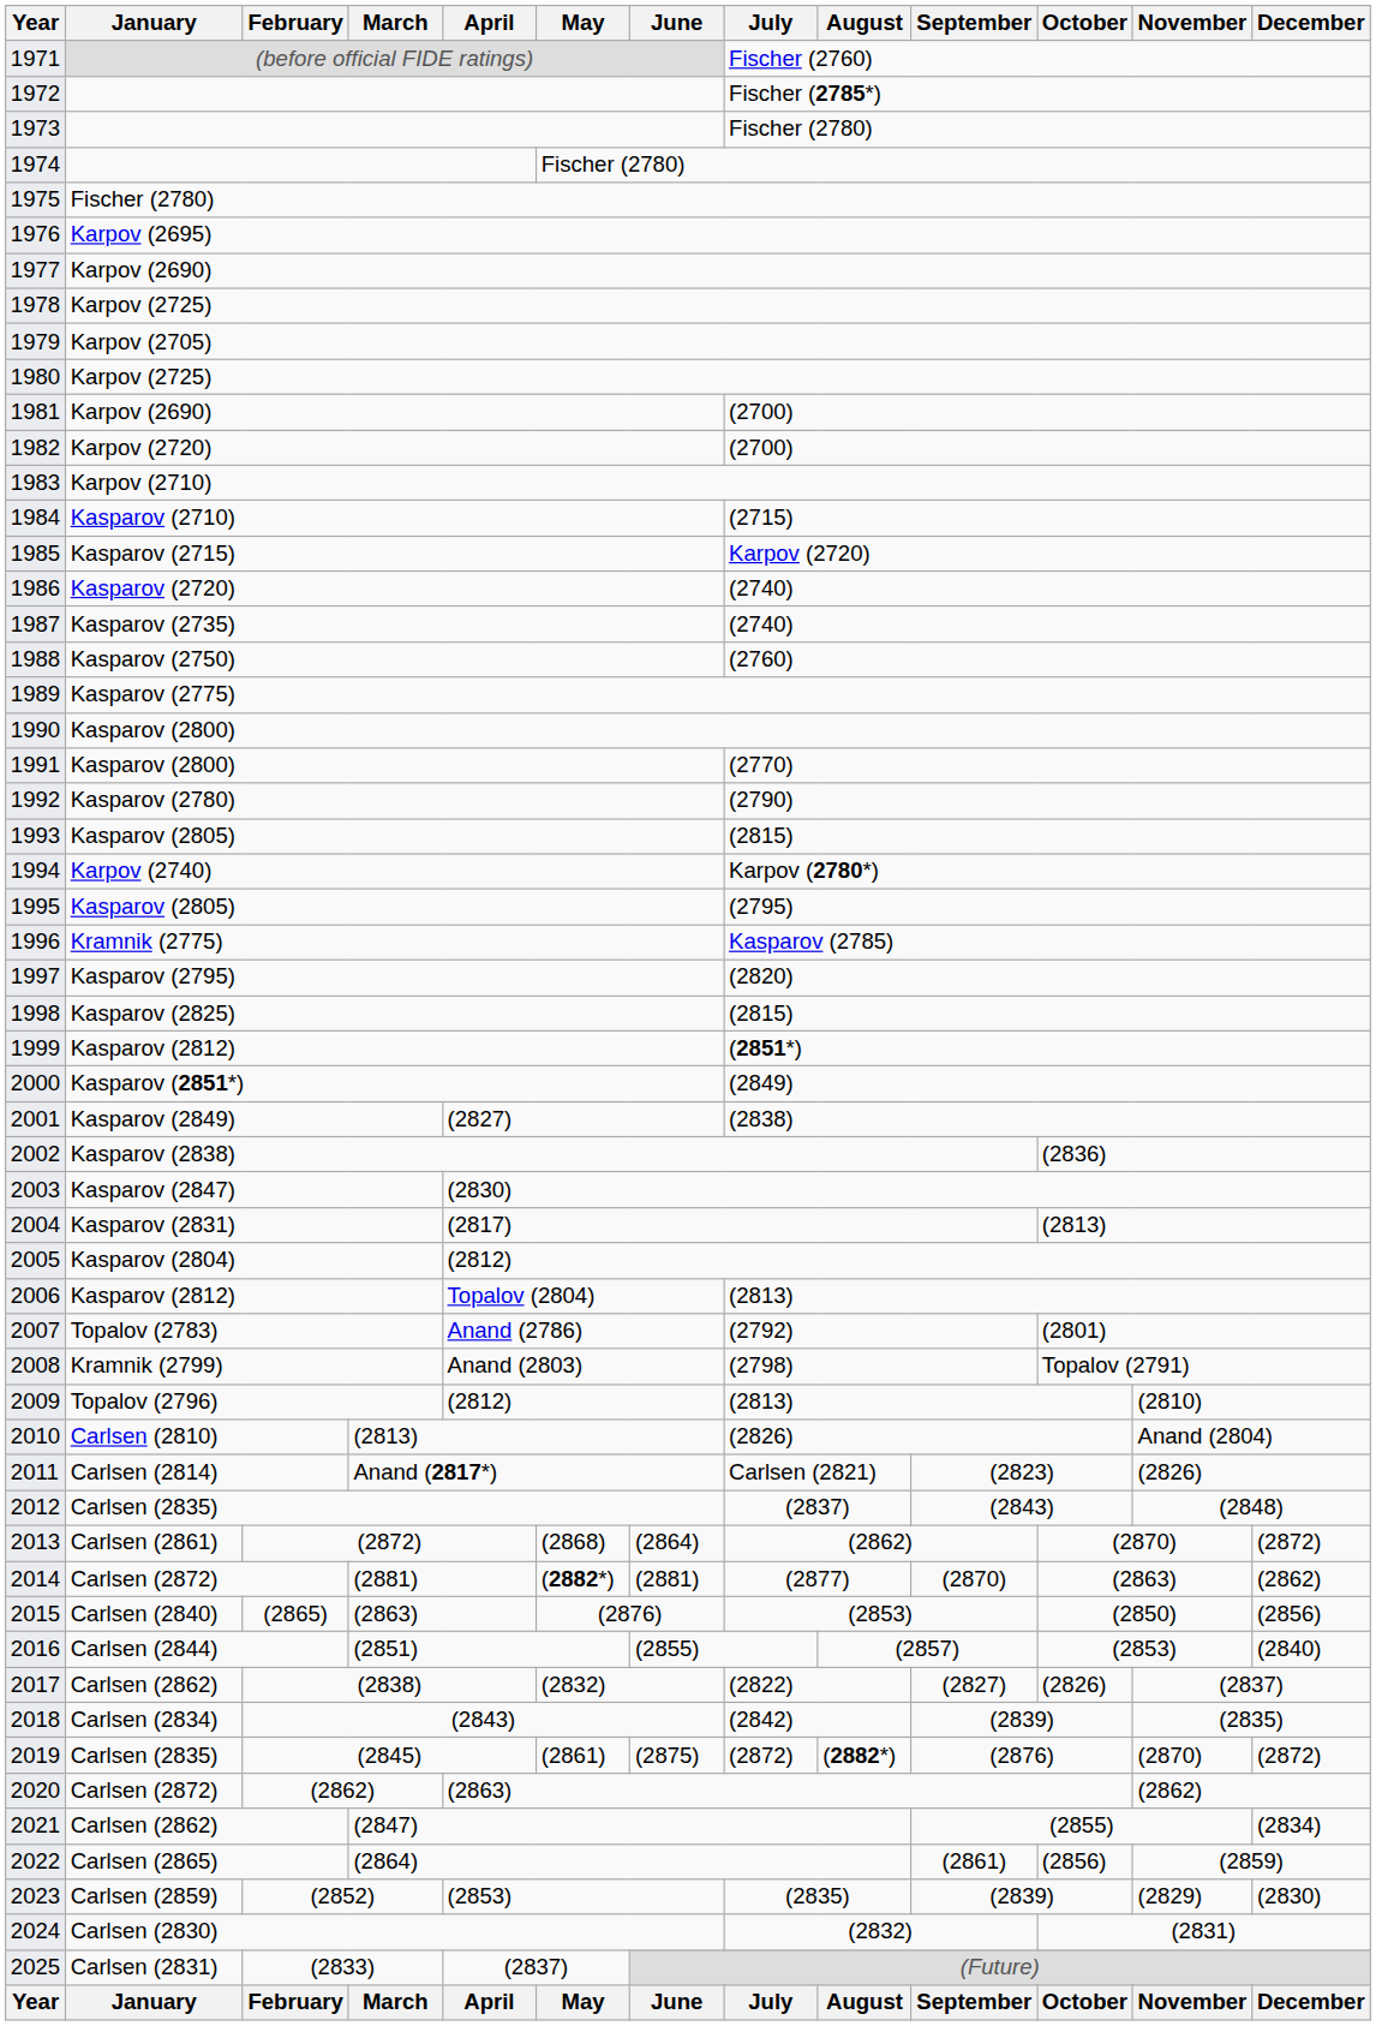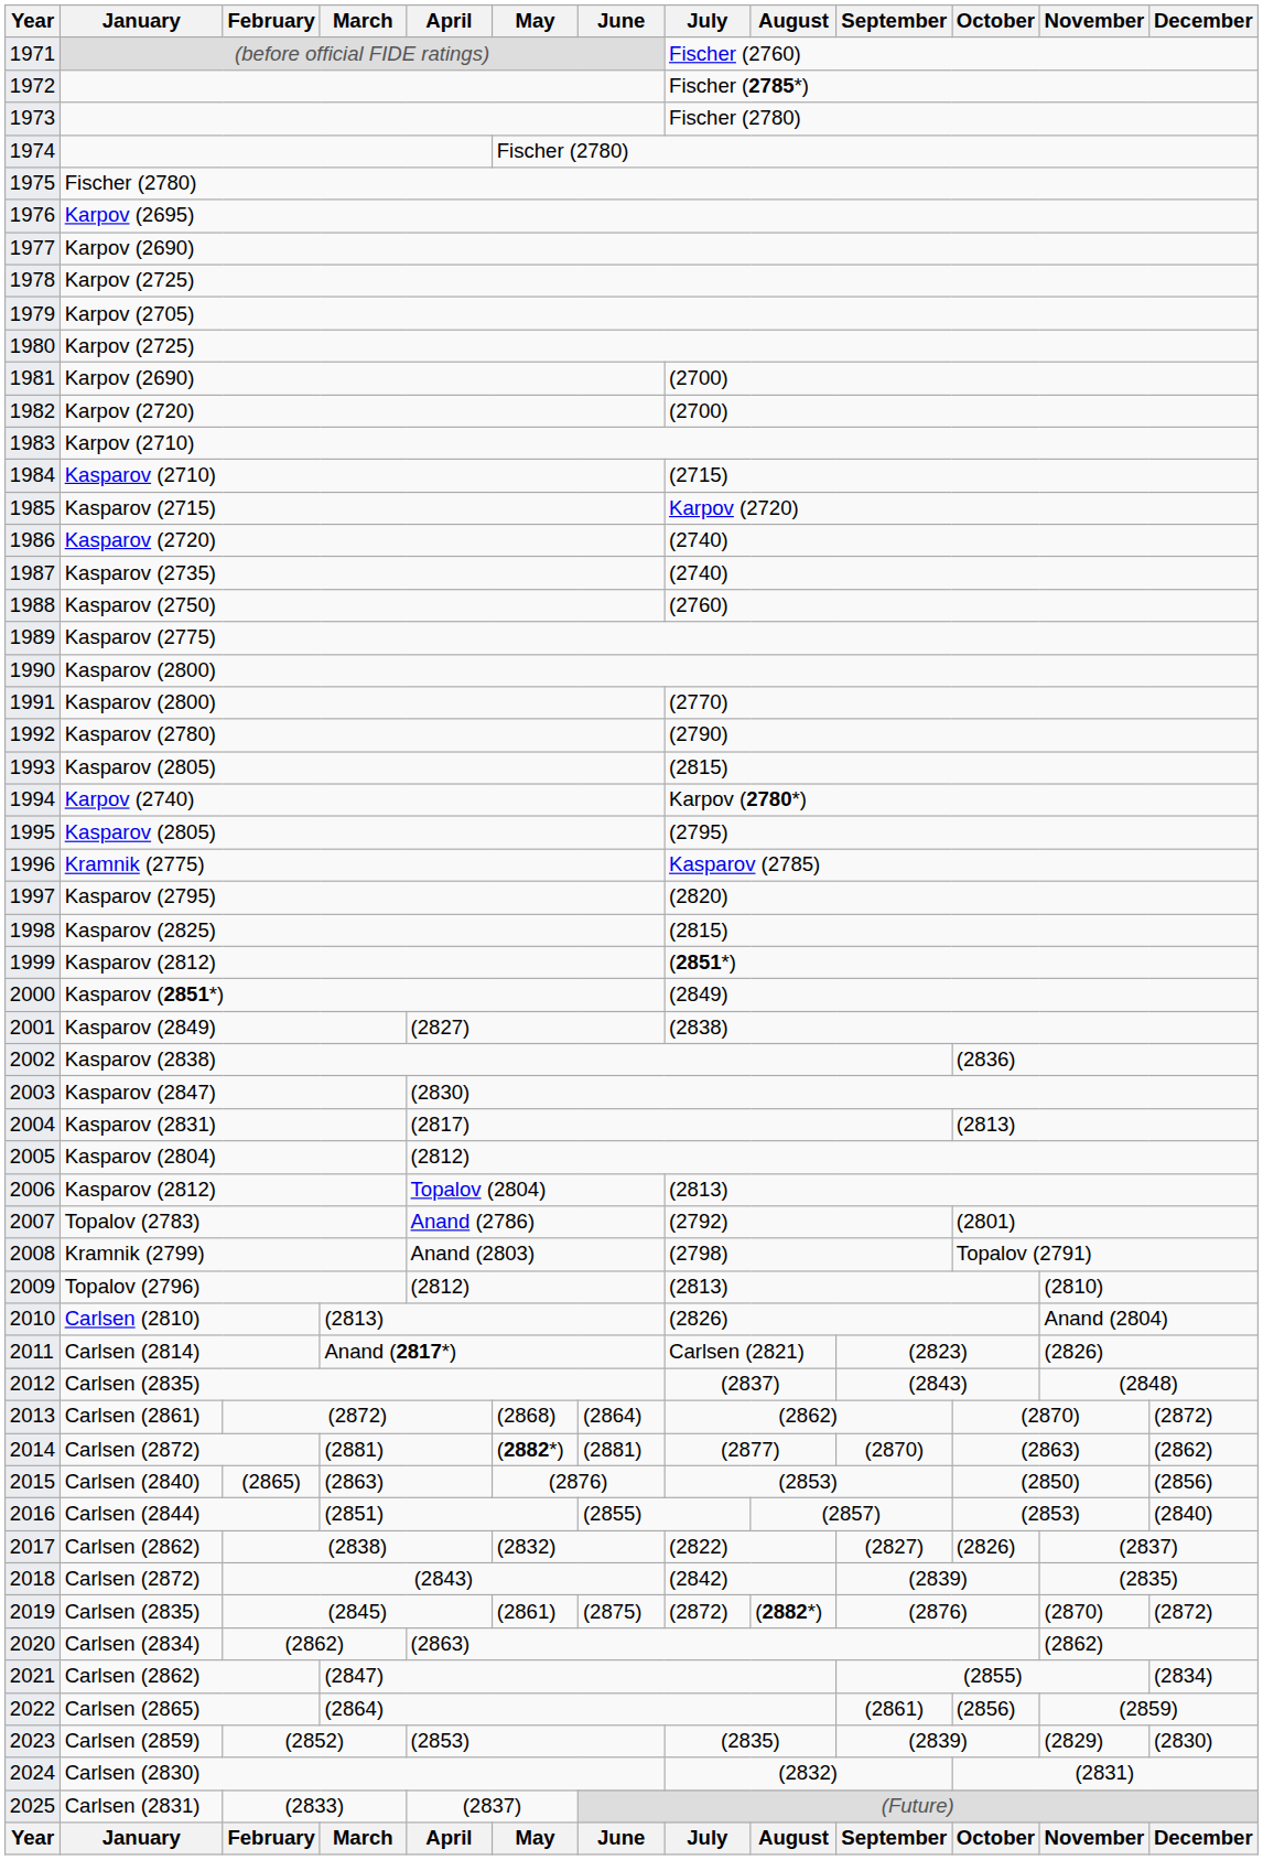 <table class="wikitable">
 <tr>
 <th>Year</th>
 <th ! style=min-width:120px>January</th>
 <th ! style=min-width:60px>February</th>
 <th ! style=min-width:60px>March</th>
 <th ! style=min-width:60px>April</th>
 <th ! style=min-width:60px>May</th>
 <th ! style=min-width:60px>June</th>
 <th ! style=min-width:60px>July</th>
 <th ! style=min-width:60px>August</th>
 <th ! style=min-width:60px>September</th>
 <th ! style=min-width:60px>October</th>
 <th ! style=min-width:60px>November</th>
 <th ! style=min-width:60px>December</th>
 </tr>
 <tr>
 <td style=background-color:#eaecf0>1971</td>
 <td align=center colspan=6 style='background-color:#ddd;color:#555'><em>(before official FIDE ratings)</em></td>
 <td colspan=6> <a href='#'>Fischer</a> (2760)</td>
 </tr>
 <tr>
 <td style=background-color:#eaecf0>1972</td>
 <td colspan=6></td>
 <td colspan=6> Fischer (<strong>2785</strong>*)</td>
 </tr>
 <tr>
 <td style=background-color:#eaecf0>1973</td>
 <td colspan=6></td>
 <td colspan=6> Fischer (2780)</td>
 </tr>
 <tr>
 <td style=background-color:#eaecf0>1974</td>
 <td colspan=4></td>
 <td colspan=8> Fischer (2780)</td>
 </tr>
 <tr>
 <td style=background-color:#eaecf0>1975</td>
 <td colspan=12> Fischer (2780)</td>
 </tr>
 <tr>
 <td style=background-color:#eaecf0>1976</td>
 <td colspan=12> <a href='#'>Karpov</a> (2695)</td>
 </tr>
 <tr>
 <td style=background-color:#eaecf0>1977</td>
 <td colspan=12> Karpov (2690)</td>
 </tr>
 <tr>
 <td style=background-color:#eaecf0>1978</td>
 <td colspan=12> Karpov (2725)</td>
 </tr>
 <tr>
 <td style=background-color:#eaecf0>1979</td>
 <td colspan=12> Karpov (2705)</td>
 </tr>
 <tr>
 <td style=background-color:#eaecf0>1980</td>
 <td colspan=12> Karpov (2725)</td>
 </tr>
 <tr>
 <td style=background-color:#eaecf0>1981</td>
 <td colspan=6> Karpov (2690)</td>
 <td colspan=6>(2700)</td>
 </tr>
 <tr>
 <td style=background-color:#eaecf0>1982</td>
 <td colspan=6> Karpov (2720)</td>
 <td colspan=6>(2700)</td>
 </tr>
 <tr>
 <td style=background-color:#eaecf0>1983</td>
 <td colspan=12> Karpov (2710)</td>
 </tr>
 <tr>
 <td style=background-color:#eaecf0>1984</td>
 <td colspan=6> <a href='#'>Kasparov</a> (2710)</td>
 <td colspan=6>(2715)</td>
 </tr>
 <tr>
 <td style=background-color:#eaecf0>1985</td>
 <td colspan=6> Kasparov (2715)</td>
 <td colspan=6> <a href='#'>Karpov</a> (2720)</td>
 </tr>
 <tr>
 <td style=background-color:#eaecf0>1986</td>
 <td colspan=6> <a href='#'>Kasparov</a> (2720)</td>
 <td colspan=6>(2740)</td>
 </tr>
 <tr>
 <td style=background-color:#eaecf0>1987</td>
 <td colspan=6> Kasparov (2735)</td>
 <td colspan=6>(2740)</td>
 </tr>
 <tr>
 <td style=background-color:#eaecf0>1988</td>
 <td colspan=6> Kasparov (2750)</td>
 <td colspan=6>(2760)</td>
 </tr>
 <tr>
 <td style=background-color:#eaecf0>1989</td>
 <td colspan=12> Kasparov (2775)</td>
 </tr>
 <tr>
 <td style=background-color:#eaecf0>1990</td>
 <td colspan=12> Kasparov (2800)</td>
 </tr>
 <tr>
 <td style=background-color:#eaecf0>1991</td>
 <td colspan=6> Kasparov (2800)</td>
 <td colspan=6>(2770)</td>
 </tr>
 <tr>
 <td style=background-color:#eaecf0>1992</td>
 <td colspan=6> Kasparov (2780)</td>
 <td colspan=6>(2790)</td>
 </tr>
 <tr>
 <td style=background-color:#eaecf0>1993</td>
 <td colspan=6> Kasparov (2805)</td>
 <td colspan=6>(2815)</td>
 </tr>
 <tr>
 <td style=background-color:#eaecf0>1994</td>
 <td colspan=6> <a href='#'>Karpov</a> (2740) </td>
 <td colspan=6> Karpov (<strong>2780</strong>*) </td>
 </tr>
 <tr>
 <td style=background-color:#eaecf0>1995</td>
 <td colspan=6> <a href='#'>Kasparov</a> (2805)</td>
 <td colspan=6>(2795)</td>
 </tr>
 <tr>
 <td style=background-color:#eaecf0>1996</td>
 <td colspan=6> <a href='#'>Kramnik</a> (2775)</td>
 <td colspan=6> <a href='#'>Kasparov</a> (2785)</td>
 </tr>
 <tr>
 <td style=background-color:#eaecf0>1997</td>
 <td colspan=6> Kasparov (2795)</td>
 <td colspan=6>(2820)</td>
 </tr>
 <tr>
 <td style=background-color:#eaecf0>1998</td>
 <td colspan=6> Kasparov (2825)</td>
 <td colspan=6>(2815)</td>
 </tr>
 <tr>
 <td style=background-color:#eaecf0>1999</td>
 <td colspan=6> Kasparov (2812)</td>
 <td colspan=6>(<strong>2851</strong>*)</td>
 </tr>
 <tr>
 <td style=background-color:#eaecf0>2000</td>
 <td colspan=6> Kasparov (<strong>2851</strong>*)</td>
 <td colspan=6>(2849)</td>
 </tr>
 <tr>
 <td style=background-color:#eaecf0>2001</td>
 <td colspan=3> Kasparov (2849)</td>
 <td colspan=3>(2827)</td>
 <td colspan=6>(2838)</td>
 </tr>
 <tr>
 <td style=background-color:#eaecf0>2002</td>
 <td colspan=9> Kasparov (2838)</td>
 <td colspan=3>(2836)</td>
 </tr>
 <tr>
 <td style=background-color:#eaecf0>2003</td>
 <td colspan=3> Kasparov (2847)</td>
 <td colspan=9>(2830)</td>
 </tr>
 <tr>
 <td style=background-color:#eaecf0>2004</td>
 <td colspan=3> Kasparov (2831)</td>
 <td colspan=6>(2817)</td>
 <td colspan=3>(2813)</td>
 </tr>
 <tr>
 <td style=background-color:#eaecf0>2005</td>
 <td colspan=3> Kasparov (2804)</td>
 <td colspan=9>(2812)</td>
 </tr>
 <tr>
 <td style=background-color:#eaecf0>2006</td>
 <td colspan=3> Kasparov (2812)</td>
 <td colspan=3> <a href='#'>Topalov</a> (2804)</td>
 <td colspan=6>(2813)</td>
 </tr>
 <tr>
 <td style=background-color:#eaecf0>2007</td>
 <td colspan=3> Topalov (2783)</td>
 <td colspan=3> <a href='#'>Anand</a> (2786)</td>
 <td colspan=3>(2792)</td>
 <td colspan=3>(2801)</td>
 </tr>
 <tr>
 <td style=background-color:#eaecf0>2008</td>
 <td colspan=3> Kramnik (2799)</td>
 <td colspan=3> Anand (2803)</td>
 <td colspan=3>(2798)</td>
 <td colspan=3> Topalov (2791)</td>
 </tr>
 <tr>
 <td style=background-color:#eaecf0>2009</td>
 <td colspan=3> Topalov (2796)</td>
 <td colspan=3>(2812)</td>
 <td colspan=4>(2813)</td>
 <td colspan=2>(2810)</td>
 </tr>
 <tr>
 <td style=background-color:#eaecf0>2010</td>
 <td colspan=2> <a href='#'>Carlsen</a> (2810)</td>
 <td colspan=4>(2813)</td>
 <td colspan=4>(2826)</td>
 <td colspan=2> Anand (2804)</td>
 </tr>
 <tr>
 <td style=background-color:#eaecf0>2011</td>
 <td colspan=2> Carlsen (2814)</td>
 <td colspan=4> Anand (<strong>2817</strong>*)</td>
 <td colspan=2> Carlsen (2821)</td>
 <td colspan=2 align=center>(2823)</td>
 <td colspan=2>(2826)</td>
 </tr>
 <tr>
 <td style=background-color:#eaecf0>2012</td>
 <td colspan=6> Carlsen (2835)</td>
 <td colspan=2 align=center>(2837)</td>
 <td colspan=2 align=center>(2843)</td>
 <td colspan=2 align=center>(2848)</td>
 </tr>
 <tr>
 <td style=background-color:#eaecf0>2013</td>
 <td> Carlsen (2861)</td>
 <td colspan=3 align=center>(2872)</td>
 <td>(2868)</td>
 <td>(2864)</td>
 <td colspan=3 align=center>(2862)</td>
 <td colspan=2 align=center>(2870)</td>
 <td>(2872)</td>
 </tr>
 <tr>
 <td style=background-color:#eaecf0>2014</td>
 <td colspan=2> Carlsen (2872)</td>
 <td colspan=2>(2881)</td>
 <td>(<strong>2882</strong>*)</td>
 <td>(2881)</td>
 <td colspan=2 align=center>(2877)</td>
 <td align=center>(2870)</td>
 <td colspan=2 align=center>(2863)</td>
 <td>(2862)</td>
 </tr>
 <tr>
 <td style=background-color:#eaecf0>2015</td>
 <td> Carlsen (2840)</td>
 <td align=center>(2865)</td>
 <td colspan=2>(2863)</td>
 <td colspan=2 align=center>(2876)</td>
 <td colspan=3 align=center>(2853)</td>
 <td colspan=2 align=center>(2850)</td>
 <td>(2856)</td>
 </tr>
 <tr>
 <td style=background-color:#eaecf0>2016</td>
 <td colspan=2> Carlsen (2844)</td>
 <td colspan=3>(2851)</td>
 <td colspan=2>(2855)</td>
 <td colspan=2 align=center>(2857)</td>
 <td colspan=2 align=center>(2853)</td>
 <td>(2840)</td>
 </tr>
 <tr>
 <td style=background-color:#eaecf0>2017</td>
 <td> Carlsen (2862)</td>
 <td colspan=3 align=center>(2838)</td>
 <td colspan=2>(2832)</td>
 <td colspan=2>(2822)</td>
 <td align=center>(2827)</td>
 <td>(2826)</td>
 <td colspan=2 align=center>(2837)</td>
 </tr>
 <tr>
 <td style=background-color:#eaecf0>2018</td>
-<td> Carlsen (2834)</td>
+<td> Carlsen (2872)</td>
 <td colspan=5 align=center>(2843)</td>
 <td colspan=2>(2842)</td>
 <td colspan=2 align=center>(2839)</td>
 <td colspan=2 align=center>(2835)</td>
 </tr>
 <tr>
 <td style=background-color:#eaecf0>2019</td>
 <td> Carlsen (2835)</td>
 <td colspan=3 align=center>(2845)</td>
 <td>(2861)</td>
 <td>(2875)</td>
 <td>(2872)</td>
 <td>(<strong>2882</strong>*)</td>
 <td colspan=2 align=center>(2876)</td>
 <td>(2870)</td>
 <td>(2872)</td>
 </tr>
 <tr>
 <td style=background-color:#eaecf0>2020</td>
-<td> Carlsen (2872)</td>
+<td> Carlsen (2834)</td>
 <td colspan=2 align=center>(2862)</td>
 <td colspan=7>(2863)</td>
 <td colspan=2>(2862)</td>
 </tr>
 <tr>
 <td style=background-color:#eaecf0>2021</td>
 <td colspan=2> Carlsen (2862)</td>
 <td colspan=6>(2847)</td>
 <td colspan=3 align=center>(2855)</td>
 <td>(2834)</td>
 </tr>
 <tr>
 <td style=background-color:#eaecf0>2022</td>
 <td colspan=2> Carlsen (2865)</td>
 <td colspan=6>(2864)</td>
 <td align=center>(2861)</td>
 <td>(2856)</td>
 <td colspan=2 align=center>(2859)</td>
 </tr>
 <tr>
 <td style=background-color:#eaecf0>2023</td>
 <td> Carlsen (2859)</td>
 <td colspan=2 align=center>(2852)</td>
 <td colspan=3>(2853)</td>
 <td align=center colspan=2>(2835)</td>
 <td align=center colspan=2>(2839)</td>
 <td>(2829)</td>
 <td>(2830)</td>
 </tr>
 <tr>
 <td style=background-color:#eaecf0>2024</td>
 <td colspan=6> Carlsen (2830)</td>
 <td colspan="3" align="center">(2832)</td>
 <td colspan="3" align="center">(2831)</td>
 </tr>
 <tr>
 <td style=background-color:#eaecf0>2025</td>
 <td> Carlsen (2831)</td>
 <td colspan=2 align=center>(2833)</td>
 <td colspan=2 align=center>(2837)</td>
 <td align=center colspan=7 style='background-color:#ddd;color:#555'><em>(Future)</em></td>
 </tr>
 <tr>
 <th>Year</th>
 <th>January</th>
 <th>February</th>
 <th>March</th>
 <th>April</th>
 <th>May</th>
 <th>June</th>
 <th>July</th>
 <th>August</th>
 <th>September</th>
 <th>October</th>
 <th>November</th>
 <th>December</th>
 </tr>
 </table>
